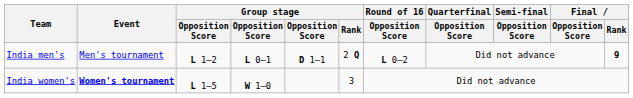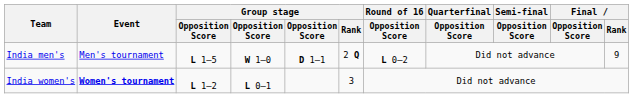 <table class=wikitable style=font-size:90%;text-align:center>
 <tr>
 <th rowspan=2>Team</th>
 <th rowspan=2>Event</th>
 <th colspan="4">Group stage</th>
 <th>Round of 16</th>
 <th>Quarterfinal</th>
 <th>Semi-final</th>
 <th colspan=2>Final / </th>
 </tr>
 <tr style=font-size:95%>
 <th>Opposition<br>Score</th>
 <th>Opposition<br>Score</th>
 <th>Opposition<br>Score</th>
 <th>Rank</th>
 <th>Opposition<br>Score</th>
 <th>Opposition<br>Score</th>
 <th>Opposition<br>Score</th>
 <th>Opposition<br>Score</th>
 <th>Rank</th>
 </tr>
 <tr>
 <td align=left><a href='#'>India men's</a></td>
 <td align=left><a href='#'>Men's tournament</a></td>
-<td><br><strong>L</strong> 1–2</td>
-<td><br><strong>L</strong> 0–1</td>
+<td><br><strong>L</strong> 1–5</td>
+<td><br><strong>W</strong> 1–0</td>
 <td><br><strong>D</strong> 1–1</td>
 <td>2 <strong>Q</strong></td>
 <td><br><strong>L</strong> 0–2</td>
 <td colspan="3">Did not advance</td>
-<td><strong>9</strong></td>
+<td>9</td>
 </tr>
 <tr>
 <td align=left><a href='#'>India women's</a></td>
 <td align=left><strong><a href='#'>Women's tournament</a></strong></td>
-<td><br><strong>L</strong> 1–5</td>
-<td><br><strong>W</strong> 1–0</td>
+<td><br><strong>L</strong> 1–2</td>
+<td><br><strong>L</strong> 0–1</td>
 <td></td>
 <td>3</td>
 <td colspan="5">Did not advance</td>
 </tr>
 </table>
